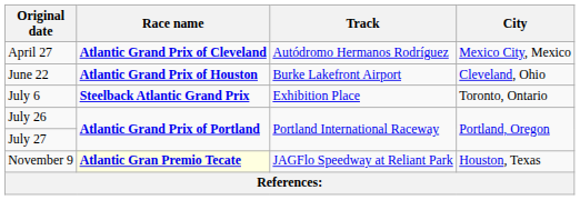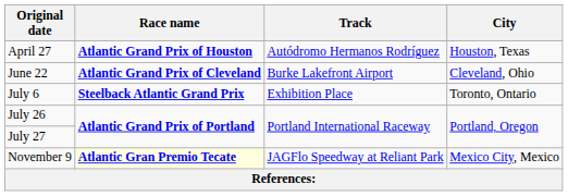 <table class="wikitable" style="font-size: 85%">
 <tr>
 <th>Original<br>date</th>
 <th>Race name</th>
 <th>Track</th>
 <th>City</th>
 </tr>
 <tr>
 <td>April 27</td>
-<td><strong> <a href='#'>Atlantic Grand Prix of Cleveland</a></strong></td>
+<td><strong> <a href='#'>Atlantic Grand Prix of Houston</a></strong></td>
 <td><a href='#'>Autódromo Hermanos Rodríguez</a></td>
-<td><a href='#'>Mexico City</a>, Mexico</td>
+<td><a href='#'>Houston</a>, Texas</td>
 </tr>
 <tr>
 <td>June 22</td>
-<td><strong> <a href='#'>Atlantic Grand Prix of Houston</a></strong></td>
+<td><strong> <a href='#'>Atlantic Grand Prix of Cleveland</a></strong></td>
 <td><a href='#'>Burke Lakefront Airport</a></td>
 <td><a href='#'>Cleveland</a>, Ohio</td>
 </tr>
 <tr>
 <td>July 6</td>
 <td><strong> <a href='#'>Steelback Atlantic Grand Prix</a></strong></td>
 <td><a href='#'>Exhibition Place</a></td>
 <td>Toronto, Ontario</td>
 </tr>
 <tr>
 <td>July 26</td>
 <td rowspan="2"><strong> <a href='#'>Atlantic Grand Prix of Portland</a></strong></td>
 <td rowspan="2"><a href='#'>Portland International Raceway</a></td>
 <td rowspan="2"><a href='#'>Portland, Oregon</a></td>
 </tr>
 <tr>
 <td>July 27</td>
 </tr>
 <tr>
 <td>November 9</td>
 <td style="background: lightyellow;"><strong> <a href='#'>Atlantic Gran Premio Tecate</a></strong></td>
 <td><a href='#'>JAGFlo Speedway at Reliant Park</a></td>
-<td><a href='#'>Houston</a>, Texas</td>
+<td><a href='#'>Mexico City</a>, Mexico</td>
 </tr>
 <tr>
 <th colspan="8">References:</th>
 </tr>
 </table>
